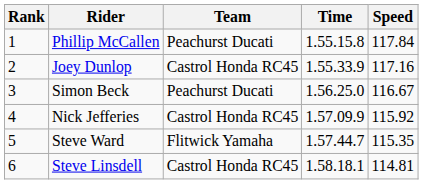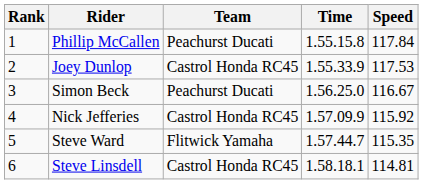 <table class="wikitable">
 <tr style="background:#efefef;">
 <th>Rank</th>
 <th>Rider</th>
 <th>Team</th>
 <th>Time</th>
 <th>Speed</th>
 </tr>
 <tr>
 <td>1</td>
 <td> <a href='#'>Phillip McCallen</a></td>
 <td>Peachurst Ducati</td>
 <td>1.55.15.8</td>
 <td>117.84</td>
 </tr>
 <tr>
 <td>2</td>
 <td> <a href='#'>Joey Dunlop</a></td>
 <td>Castrol Honda RC45</td>
 <td>1.55.33.9</td>
-<td>117.16</td>
+<td>117.53</td>
 </tr>
 <tr>
 <td>3</td>
 <td> Simon Beck</td>
 <td>Peachurst Ducati</td>
 <td>1.56.25.0</td>
 <td>116.67</td>
 </tr>
 <tr>
 <td>4</td>
 <td> Nick Jefferies</td>
 <td>Castrol Honda RC45</td>
 <td>1.57.09.9</td>
 <td>115.92</td>
 </tr>
 <tr>
 <td>5</td>
 <td> Steve Ward</td>
 <td>Flitwick Yamaha</td>
 <td>1.57.44.7</td>
 <td>115.35</td>
 </tr>
 <tr>
 <td>6</td>
 <td> <a href='#'>Steve Linsdell</a></td>
 <td>Castrol Honda RC45</td>
 <td>1.58.18.1</td>
 <td>114.81</td>
 </tr>
 </table>
